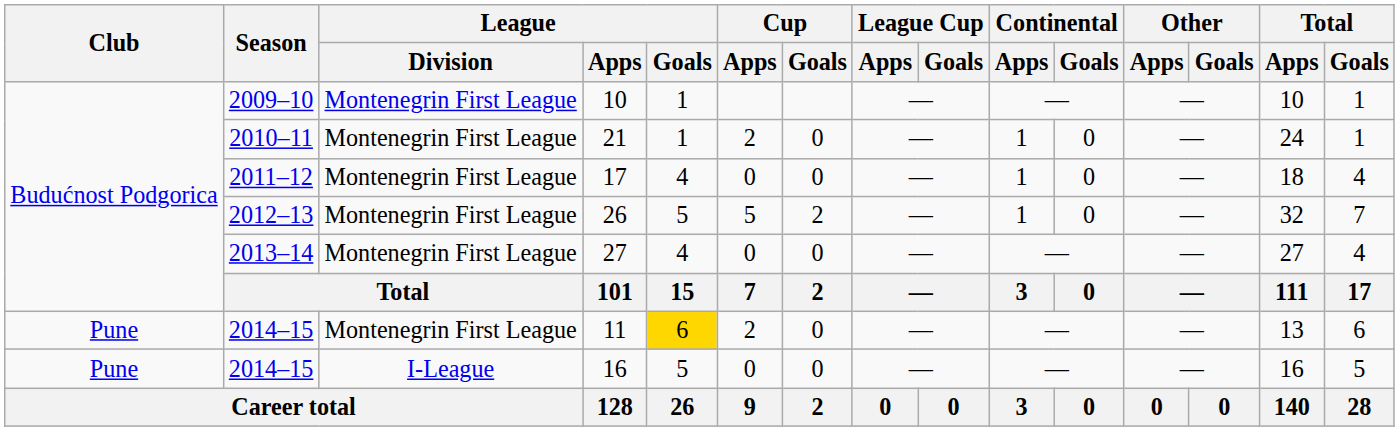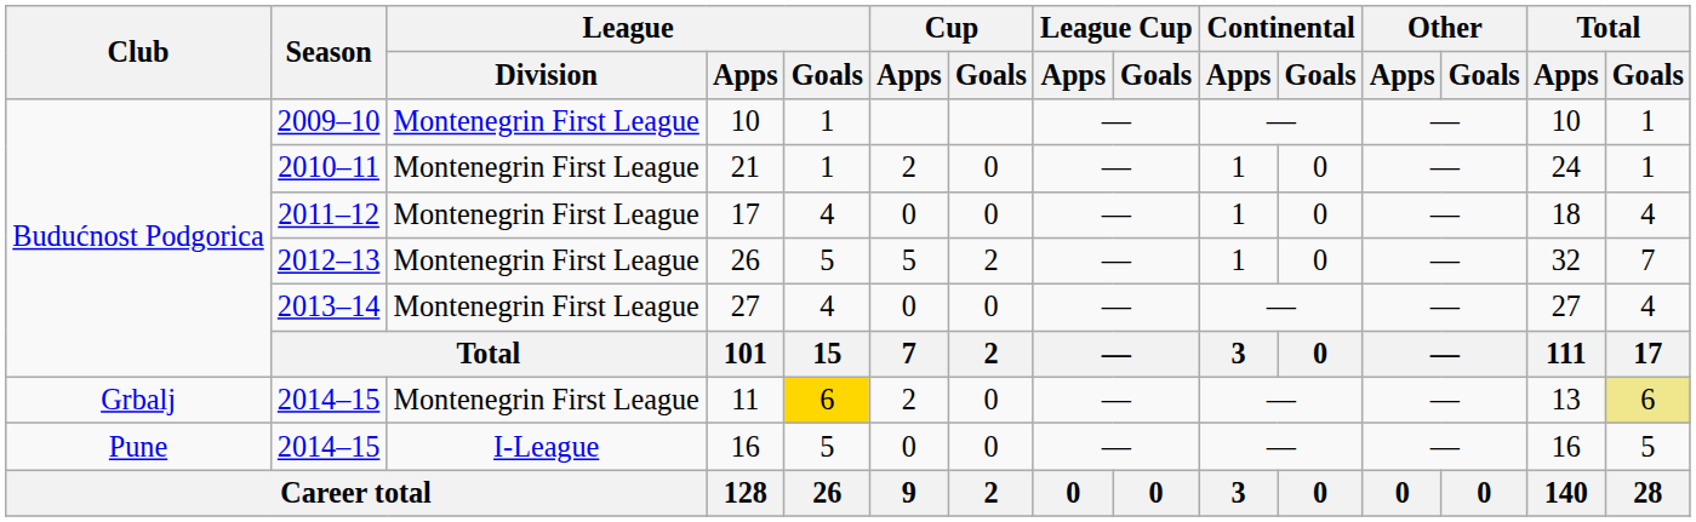 <table class="wikitable" style="text-align: center;">
 <tr>
 <th rowspan="2">Club</th>
 <th rowspan="2">Season</th>
 <th colspan="3">League</th>
 <th colspan="2">Cup</th>
 <th colspan="2">League Cup</th>
 <th colspan="2">Continental</th>
 <th colspan="2">Other</th>
 <th colspan="2">Total</th>
 </tr>
 <tr>
 <th>Division</th>
 <th>Apps</th>
 <th>Goals</th>
 <th>Apps</th>
 <th>Goals</th>
 <th>Apps</th>
 <th>Goals</th>
 <th>Apps</th>
 <th>Goals</th>
 <th>Apps</th>
 <th>Goals</th>
 <th>Apps</th>
 <th>Goals</th>
 </tr>
 <tr>
 <td rowspan="6"><a href='#'>Budućnost Podgorica</a></td>
 <td><a href='#'>2009–10</a></td>
 <td><a href='#'>Montenegrin First League</a></td>
 <td>10</td>
 <td>1</td>
 <td></td>
 <td></td>
 <td colspan="2">—</td>
 <td colspan="2">—</td>
 <td colspan="2">—</td>
 <td>10</td>
 <td>1</td>
 </tr>
 <tr>
 <td><a href='#'>2010–11</a></td>
 <td>Montenegrin First League</td>
 <td>21</td>
 <td>1</td>
 <td>2</td>
 <td>0</td>
 <td colspan="2">—</td>
 <td>1</td>
 <td>0</td>
 <td colspan="2">—</td>
 <td>24</td>
 <td>1</td>
 </tr>
 <tr>
 <td><a href='#'>2011–12</a></td>
 <td>Montenegrin First League</td>
 <td>17</td>
 <td>4</td>
 <td>0</td>
 <td>0</td>
 <td colspan="2">—</td>
 <td>1</td>
 <td>0</td>
 <td colspan="2">—</td>
 <td>18</td>
 <td>4</td>
 </tr>
 <tr>
 <td><a href='#'>2012–13</a></td>
 <td>Montenegrin First League</td>
 <td>26</td>
 <td>5</td>
 <td>5</td>
 <td>2</td>
 <td colspan="2">—</td>
 <td>1</td>
 <td>0</td>
 <td colspan="2">—</td>
 <td>32</td>
 <td>7</td>
 </tr>
 <tr>
 <td><a href='#'>2013–14</a></td>
 <td>Montenegrin First League</td>
 <td>27</td>
 <td>4</td>
 <td>0</td>
 <td>0</td>
 <td colspan="2">—</td>
 <td colspan="2">—</td>
 <td colspan="2">—</td>
 <td>27</td>
 <td>4</td>
 </tr>
 <tr>
 <th colspan="2">Total</th>
 <th>101</th>
 <th>15</th>
 <th>7</th>
 <th>2</th>
 <th colspan="2">—</th>
 <th>3</th>
 <th>0</th>
 <th colspan="2">—</th>
 <th>111</th>
 <th>17</th>
 </tr>
 <tr>
-<td rowspan="1"><a href='#'>Pune</a></td>
+<td rowspan="1"><a href='#'>Grbalj</a></td>
 <td><a href='#'>2014–15</a></td>
 <td>Montenegrin First League</td>
 <td>11</td>
 <td style="background: gold;">6</td>
 <td>2</td>
 <td>0</td>
 <td colspan="2">—</td>
 <td colspan="2">—</td>
 <td colspan="2">—</td>
 <td>13</td>
-<td>6</td>
+<td style="background: khaki;">6</td>
 </tr>
 <tr>
 <td rowspan="1"><a href='#'>Pune</a></td>
 <td><a href='#'>2014–15</a></td>
 <td><a href='#'>I-League</a></td>
 <td>16</td>
 <td>5</td>
 <td>0</td>
 <td>0</td>
 <td colspan="2">—</td>
 <td colspan="2">—</td>
 <td colspan="2">—</td>
 <td>16</td>
 <td>5</td>
 </tr>
 <tr>
 <th colspan="3">Career total</th>
 <th>128</th>
 <th>26</th>
 <th>9</th>
 <th>2</th>
 <th>0</th>
 <th>0</th>
 <th>3</th>
 <th>0</th>
 <th>0</th>
 <th>0</th>
 <th>140</th>
 <th>28</th>
 </tr>
 </table>
